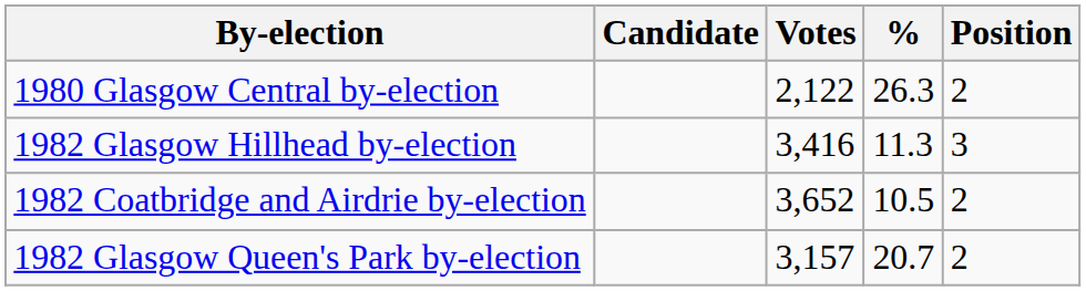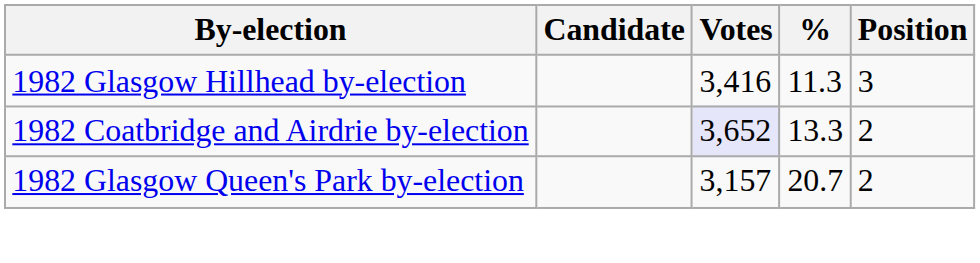 <table class="wikitable sortable">
 <tr>
 <th>By-election</th>
 <th>Candidate</th>
 <th>Votes</th>
 <th>%</th>
 <th>Position</th>
-</tr>
-<tr>
-<td><a href='#'>1980 Glasgow Central by-election</a></td>
-<td></td>
-<td>2,122</td>
-<td>26.3</td>
-<td>2</td>
 </tr>
 <tr>
 <td><a href='#'>1982 Glasgow Hillhead by-election</a></td>
 <td></td>
 <td>3,416</td>
 <td>11.3</td>
 <td>3</td>
 </tr>
 <tr>
 <td><a href='#'>1982 Coatbridge and Airdrie by-election</a></td>
 <td></td>
-<td>3,652</td>
-<td>10.5</td>
+<td style="background: lavender;">3,652</td>
+<td>13.3</td>
 <td>2</td>
 </tr>
 <tr>
 <td><a href='#'>1982 Glasgow Queen's Park by-election</a></td>
 <td></td>
 <td>3,157</td>
 <td>20.7</td>
 <td>2</td>
 </tr>
 </table>
